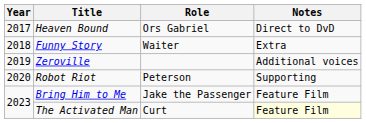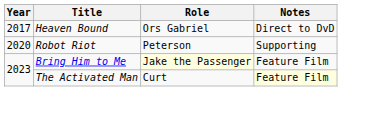 <table class="wikitable sortable">
 <tr>
 <th>Year</th>
 <th>Title</th>
 <th>Role</th>
 <th class="unsortable">Notes</th>
 </tr>
 <tr>
 <td>2017</td>
 <td><em>Heaven Bound</em></td>
 <td>Ors Gabriel</td>
 <td>Direct to DvD</td>
 </tr>
 <tr>
-<td>2018</td>
-<td><em><a href='#'>Funny Story</a></em></td>
-<td>Waiter</td>
-<td>Extra</td>
-</tr>
-<tr>
-<td>2019</td>
-<td><em><a href='#'>Zeroville</a></em></td>
-<td></td>
-<td>Additional voices</td>
-</tr>
-<tr>
 <td>2020</td>
 <td><em>Robot Riot</em></td>
 <td>Peterson</td>
 <td>Supporting</td>
 </tr>
 <tr>
 <td rowspan= "2">2023</td>
 <td><em><a href='#'>Bring Him to Me</a></em></td>
-<td>Jake the Passenger</td>
+<td style="background: lightyellow;">Jake the Passenger</td>
 <td>Feature Film</td>
 </tr>
 <tr>
 <td><em>The Activated Man</em></td>
 <td>Curt</td>
 <td style="background: lightyellow;">Feature Film</td>
 </tr>
 </table>
